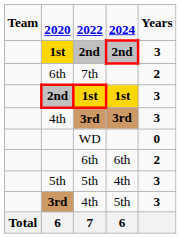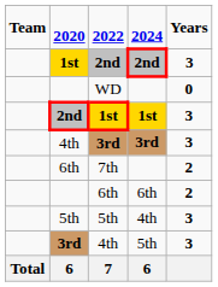 <table class="wikitable shortable" style="text-align:center;">
 <tr>
 <td><strong>Team</strong></td>
 <td><strong><br><a href='#'>2020</a></strong></td>
 <td><strong><br><a href='#'>2022</a></strong></td>
 <td><strong><br><a href='#'>2024</a></strong></td>
 <td><strong>Years</strong></td>
 </tr>
 <tr>
 <td align=left></td>
 <td bgcolor=Gold><strong>1st</strong></td>
 <td bgcolor=Silver><strong>2nd</strong></td>
 <td style="border:3px solid red" bgcolor=Silver><strong>2nd</strong></td>
 <td><strong>3</strong></td>
 </tr>
 <tr>
 <td align=left></td>
-<td>6th</td>
-<td>7th</td>
 <td></td>
-<td><strong>2</strong></td>
+<td>WD</td>
+<td></td>
+<td><strong>0</strong></td>
 </tr>
 <tr>
 <td align=left></td>
 <td bgcolor=Silver style="border:3px solid red"><strong>2nd</strong></td>
 <td bgcolor=Gold style="border:3px solid red"><strong>1st</strong></td>
 <td bgcolor=Gold><strong>1st</strong></td>
 <td><strong>3</strong></td>
 </tr>
 <tr>
 <td align=left></td>
 <td>4th</td>
 <td bgcolor=#cc9966><strong>3rd</strong></td>
 <td bgcolor=#cc9966><strong>3rd</strong></td>
 <td><strong>3</strong></td>
 </tr>
 <tr>
 <td align=left></td>
+<td>6th</td>
+<td>7th</td>
 <td></td>
-<td>WD</td>
-<td></td>
-<td><strong>0</strong></td>
+<td><strong>2</strong></td>
 </tr>
 <tr>
 <td align=left></td>
 <td></td>
 <td>6th</td>
 <td>6th</td>
 <td><strong>2</strong></td>
 </tr>
 <tr>
 <td align=left></td>
 <td>5th</td>
 <td>5th</td>
 <td>4th</td>
 <td><strong>3</strong></td>
 </tr>
 <tr>
 <td align=left></td>
 <td bgcolor=#cc9966><strong>3rd</strong></td>
 <td>4th</td>
 <td>5th</td>
 <td><strong>3</strong></td>
 </tr>
 <tr>
 <th align=left>Total</th>
 <th>6</th>
 <th>7</th>
 <th>6</th>
 <th></th>
 </tr>
 </table>
